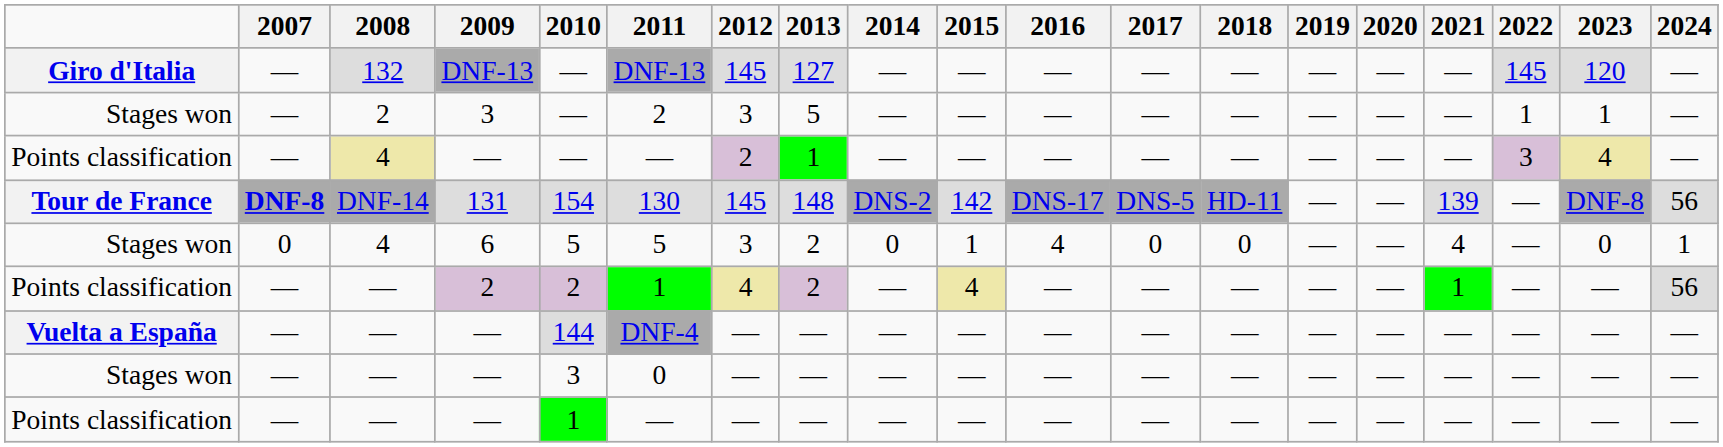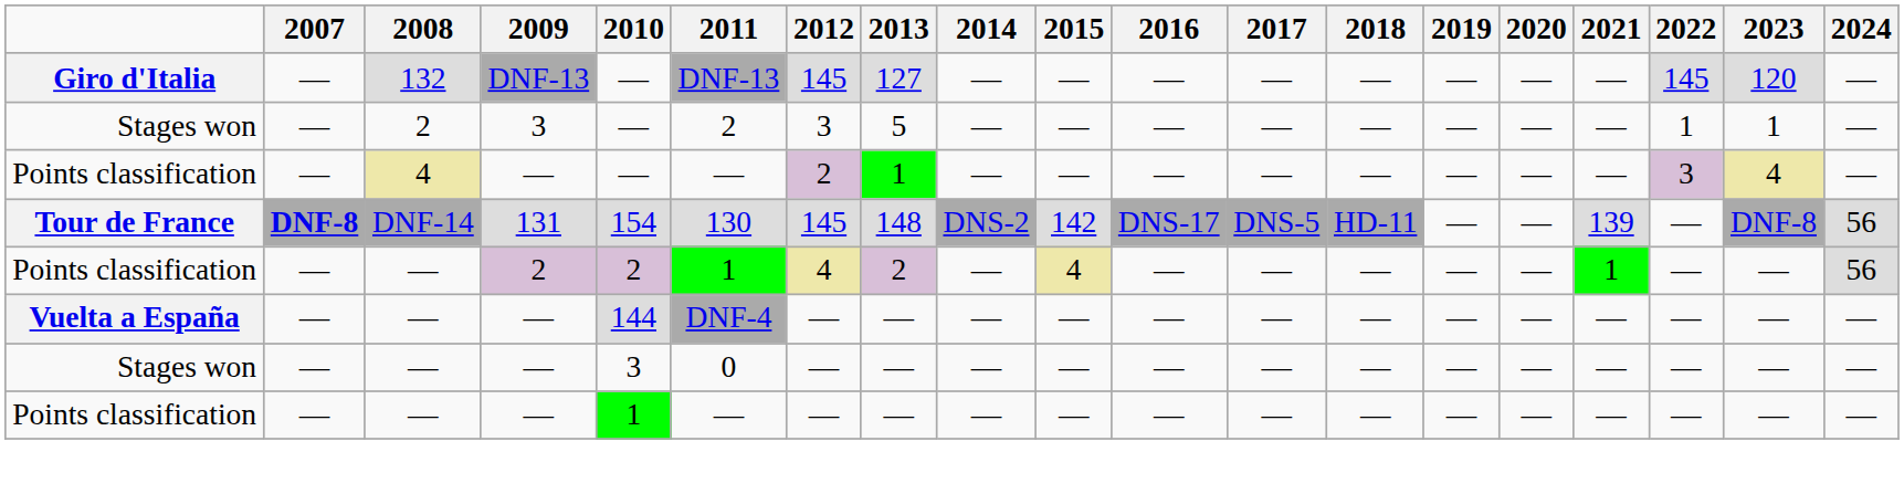 <table class="wikitable">
 <tr>
 <td></td>
 <th>2007</th>
 <th>2008</th>
 <th>2009</th>
 <th>2010</th>
 <th>2011</th>
 <th>2012</th>
 <th>2013</th>
 <th>2014</th>
 <th>2015</th>
 <th>2016</th>
 <th>2017</th>
 <th>2018</th>
 <th>2019</th>
 <th>2020</th>
 <th>2021</th>
 <th>2022</th>
 <th>2023</th>
 <th>2024</th>
 </tr>
 <tr style="text-align:center;">
 <th><a href='#'>Giro d'Italia</a></th>
 <td>—</td>
 <td style="background:#DDDDDD;"><a href='#'>132</a></td>
 <td style="background:#AAAAAA;"><a href='#'>DNF-13</a></td>
 <td>—</td>
 <td style="background:#AAAAAA;"><a href='#'>DNF-13</a></td>
 <td style="background:#DDDDDD;"><a href='#'>145</a></td>
 <td style="background:#DDDDDD;"><a href='#'>127</a></td>
 <td>—</td>
 <td>—</td>
 <td>—</td>
 <td>—</td>
 <td>—</td>
 <td>—</td>
 <td>—</td>
 <td>—</td>
 <td style="background:#DDDDDD;"><a href='#'>145</a></td>
 <td style="background:#DDDDDD;"><a href='#'>120</a></td>
 <td>—</td>
 </tr>
 <tr style="text-align:center;">
 <td style="text-align:right;">Stages won</td>
 <td>—</td>
 <td>2</td>
 <td>3</td>
 <td>—</td>
 <td>2</td>
 <td>3</td>
 <td>5</td>
 <td>—</td>
 <td>—</td>
 <td>—</td>
 <td>—</td>
 <td>—</td>
 <td>—</td>
 <td>—</td>
 <td>—</td>
 <td>1</td>
 <td>1</td>
 <td>—</td>
 </tr>
 <tr style="text-align:center;">
 <td style="text-align:right;">Points classification</td>
 <td>—</td>
 <td style="background:#EEE8AA;">4</td>
 <td>—</td>
 <td>—</td>
 <td>—</td>
 <td style="background:#D8BFD8;">2</td>
 <td style="background:#00ff00;">1</td>
 <td>—</td>
 <td>—</td>
 <td>—</td>
 <td>—</td>
 <td>—</td>
 <td>—</td>
 <td>—</td>
 <td>—</td>
 <td style="background:#D8BFD8;">3</td>
 <td style="background:#EEE8AA;">4</td>
 <td>—</td>
 </tr>
 <tr style="text-align:center;">
 <th><a href='#'>Tour de France</a></th>
 <td style="background:#AAAAAA;"><strong><a href='#'>DNF-8</a></strong></td>
 <td style="background:#AAAAAA;"><a href='#'>DNF-14</a></td>
 <td style="background:#DDDDDD;"><a href='#'>131</a></td>
 <td style="background:#DDDDDD;"><a href='#'>154</a></td>
 <td style="background:#DDDDDD;"><a href='#'>130</a></td>
 <td style="background:#DDDDDD;"><a href='#'>145</a></td>
 <td style="background:#DDDDDD;"><a href='#'>148</a></td>
 <td style="background:#AAAAAA;"><a href='#'>DNS-2</a></td>
 <td style="background:#DDDDDD;"><a href='#'>142</a></td>
 <td style="background:#AAAAAA;"><a href='#'>DNS-17</a></td>
 <td style="background:#AAAAAA;"><a href='#'>DNS-5</a></td>
 <td style="background:#AAAAAA;"><a href='#'>HD-11</a></td>
 <td>—</td>
 <td>—</td>
 <td style="background:#DDDDDD;"><a href='#'>139</a></td>
 <td>—</td>
 <td style="background:#AAAAAA;"><a href='#'>DNF-8</a></td>
 <td style="background:#DDDDDD;">56</td>
 </tr>
 <tr style="text-align:center;">
-<td style="text-align:right;">Stages won</td>
-<td>0</td>
-<td>4</td>
-<td>6</td>
-<td>5</td>
-<td>5</td>
-<td>3</td>
-<td>2</td>
-<td>0</td>
-<td>1</td>
-<td>4</td>
-<td>0</td>
-<td>0</td>
-<td>—</td>
-<td>—</td>
-<td>4</td>
-<td>—</td>
-<td>0</td>
-<td>1</td>
-</tr>
-<tr style="text-align:center;">
 <td style="text-align:right;">Points classification</td>
 <td>—</td>
 <td>—</td>
 <td style="background:#D8BFD8;">2</td>
 <td style="background:#D8BFD8;">2</td>
 <td style="background:#00ff00;">1</td>
 <td style="background:#EEE8AA;">4</td>
 <td style="background:#D8BFD8;">2</td>
 <td>—</td>
 <td style="background:#EEE8AA;">4</td>
 <td>—</td>
 <td>—</td>
 <td>—</td>
 <td>—</td>
 <td>—</td>
 <td style="background:#00ff00;">1</td>
 <td>—</td>
 <td>—</td>
 <td style="background:#DDDDDD;">56</td>
 </tr>
 <tr style="text-align:center;">
 <th><a href='#'>Vuelta a España</a></th>
 <td>—</td>
 <td>—</td>
 <td>—</td>
 <td style="background:#DDDDDD;"><a href='#'>144</a></td>
 <td style="background:#AAAAAA;"><a href='#'>DNF-4</a></td>
 <td>—</td>
 <td>—</td>
 <td>—</td>
 <td>—</td>
 <td>—</td>
 <td>—</td>
 <td>—</td>
 <td>—</td>
 <td>—</td>
 <td>—</td>
 <td>—</td>
 <td>—</td>
 <td>—</td>
 </tr>
 <tr style="text-align:center;">
 <td style="text-align:right;">Stages won</td>
 <td>—</td>
 <td>—</td>
 <td>—</td>
 <td>3</td>
 <td>0</td>
 <td>—</td>
 <td>—</td>
 <td>—</td>
 <td>—</td>
 <td>—</td>
 <td>—</td>
 <td>—</td>
 <td>—</td>
 <td>—</td>
 <td>—</td>
 <td>—</td>
 <td>—</td>
 <td>—</td>
 </tr>
 <tr style="text-align:center;">
 <td style="text-align:right;">Points classification</td>
 <td>—</td>
 <td>—</td>
 <td>—</td>
 <td style="background:#00ff00;">1</td>
 <td>—</td>
 <td>—</td>
 <td>—</td>
 <td>—</td>
 <td>—</td>
 <td>—</td>
 <td>—</td>
 <td>—</td>
 <td>—</td>
 <td>—</td>
 <td>—</td>
 <td>—</td>
 <td>—</td>
 <td>—</td>
 </tr>
 </table>
